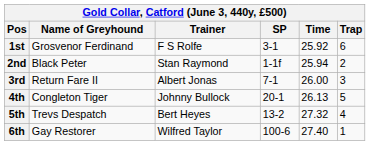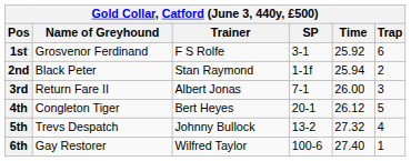 <table class="wikitable">
 <tr>
 <th colspan="6"><a href='#'>Gold Collar</a>, <a href='#'>Catford</a> (June 3, 440y, £500)</th>
 </tr>
 <tr>
 <th width=30>Pos</th>
 <th width=180>Name of Greyhound</th>
 <th width=150>Trainer</th>
 <th width=50>SP</th>
 <th width=50>Time</th>
 <th width=30>Trap</th>
 </tr>
 <tr>
 <th>1st</th>
 <td>Grosvenor Ferdinand</td>
 <td>F S Rolfe</td>
 <td>3-1</td>
 <td>25.92</td>
 <td>6</td>
 </tr>
 <tr>
 <th>2nd</th>
 <td>Black Peter</td>
 <td>Stan Raymond</td>
 <td>1-1f</td>
 <td>25.94</td>
 <td>2</td>
 </tr>
 <tr>
 <th>3rd</th>
 <td>Return Fare II</td>
 <td>Albert Jonas</td>
 <td>7-1</td>
 <td>26.00</td>
 <td>3</td>
 </tr>
 <tr>
 <th>4th</th>
 <td>Congleton Tiger</td>
-<td>Johnny Bullock</td>
+<td>Bert Heyes</td>
 <td>20-1</td>
-<td>26.13</td>
+<td>26.12</td>
 <td>5</td>
 </tr>
 <tr>
 <th>5th</th>
 <td>Trevs Despatch</td>
-<td>Bert Heyes</td>
+<td>Johnny Bullock</td>
 <td>13-2</td>
 <td>27.32</td>
 <td>4</td>
 </tr>
 <tr>
 <th>6th</th>
 <td>Gay Restorer</td>
 <td>Wilfred Taylor</td>
 <td>100-6</td>
 <td>27.40</td>
 <td>1</td>
 </tr>
 </table>
